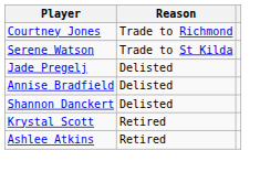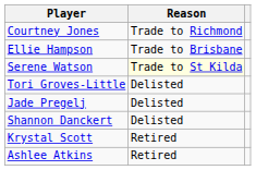 <table class="wikitable">
 <tr>
 <th>Player</th>
 <th>Reason</th>
 <th></th>
 </tr>
 <tr>
 <td><a href='#'>Courtney Jones</a></td>
 <td>Trade to <a href='#'>Richmond</a></td>
 <td></td>
 </tr>
 <tr>
+<td><a href='#'>Ellie Hampson</a></td>
+<td>Trade to <a href='#'>Brisbane</a></td>
+<td></td>
+</tr>
+<tr>
 <td><a href='#'>Serene Watson</a></td>
-<td>Trade to <a href='#'>St Kilda</a></td>
+<td style="background: lightyellow;">Trade to <a href='#'>St Kilda</a></td>
+<td></td>
+</tr>
+<tr>
+<td><a href='#'>Tori Groves-Little</a></td>
+<td>Delisted</td>
 <td></td>
 </tr>
 <tr>
 <td><a href='#'>Jade Pregelj</a></td>
-<td>Delisted</td>
-<td></td>
-</tr>
-<tr>
-<td><a href='#'>Annise Bradfield</a></td>
 <td>Delisted</td>
 <td></td>
 </tr>
 <tr>
 <td><a href='#'>Shannon Danckert</a></td>
 <td>Delisted</td>
 <td></td>
 </tr>
 <tr>
 <td><a href='#'>Krystal Scott</a></td>
 <td>Retired</td>
 <td></td>
 </tr>
 <tr>
 <td><a href='#'>Ashlee Atkins</a></td>
 <td>Retired</td>
 <td></td>
 </tr>
 </table>
